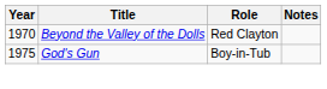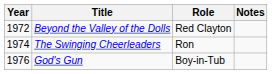 <table class="wikitable">
 <tr>
 <th>Year</th>
 <th>Title</th>
 <th>Role</th>
 <th>Notes</th>
 </tr>
 <tr>
-<td>1970</td>
+<td>1972</td>
 <td><em><a href='#'>Beyond the Valley of the Dolls</a></em></td>
 <td>Red Clayton</td>
 <td></td>
 </tr>
 <tr>
-<td>1975</td>
+<td>1974</td>
+<td><em><a href='#'>The Swinging Cheerleaders</a></em></td>
+<td>Ron</td>
+<td></td>
+</tr>
+<tr>
+<td>1976</td>
 <td><em><a href='#'>God's Gun</a></em></td>
 <td>Boy-in-Tub</td>
 <td></td>
 </tr>
 </table>
